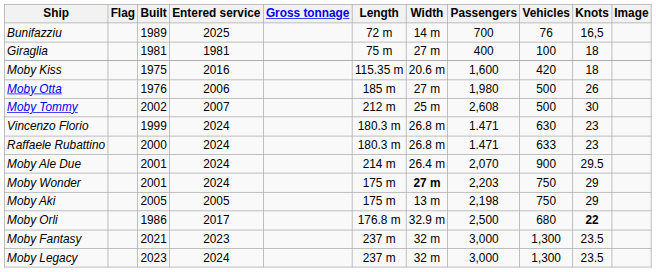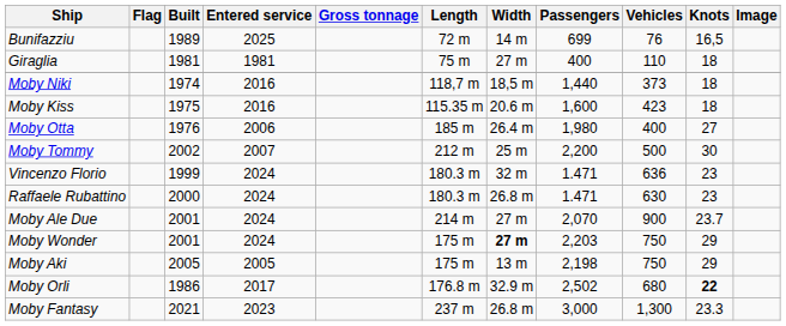 <table class="wikitable">
 <tr>
 <th>Ship</th>
 <th>Flag</th>
 <th>Built</th>
 <th>Entered service</th>
 <th><a href='#'>Gross tonnage</a></th>
 <th>Length</th>
 <th>Width</th>
 <th>Passengers</th>
 <th>Vehicles</th>
 <th>Knots</th>
 <th>Image</th>
 </tr>
 <tr>
 <td><em>Bunifazziu</em></td>
 <td></td>
 <td align="Center">1989</td>
 <td align="Center">2025</td>
 <td align="Center"></td>
 <td align="Center">72 m</td>
 <td align="Center">14 m</td>
-<td align="Center">700</td>
+<td align="Center">699</td>
 <td align="Center">76</td>
 <td align="Center">16,5</td>
 <td></td>
 </tr>
 <tr>
 <td><em>Giraglia</em></td>
 <td></td>
 <td align="Center">1981</td>
 <td align="Center">1981</td>
 <td align="Center"></td>
 <td align="Center">75 m</td>
 <td align="Center">27 m</td>
 <td align="Center">400</td>
-<td align="Center">100</td>
+<td align="Center">110</td>
 <td align="Center">18</td>
 <td></td>
 </tr>
 <tr>
+</tr>
+<tr>
+<td><a href='#'><em>Moby Niki</em></a></td>
+<td></td>
+<td align="Center">1974</td>
+<td align="Center">2016</td>
+<td align="Center"></td>
+<td align="Center">118,7 m</td>
+<td align="Center">18,5 m</td>
+<td align="Center">1,440</td>
+<td align="Center">373</td>
+<td align="Center">18</td>
+<td></td>
 </tr>
 <tr>
 <td><em>Moby Kiss</em></td>
 <td></td>
 <td align="Center">1975</td>
 <td align="Center">2016</td>
 <td align="Center"></td>
 <td align="Center">115.35 m</td>
 <td align="Center">20.6 m</td>
 <td align="Center">1,600</td>
-<td align="Center">420</td>
+<td align="Center">423</td>
 <td align="Center">18</td>
 <td></td>
 </tr>
 <tr>
 <td><a href='#'><em>Moby Otta</em></a></td>
 <td></td>
 <td align="Center">1976</td>
 <td align="Center">2006</td>
 <td align="Center"></td>
 <td align="Center">185 m</td>
-<td align="Center">27 m</td>
+<td align="Center">26.4 m</td>
 <td align="Center">1,980</td>
-<td align="Center">500</td>
-<td align="Center">26</td>
+<td align="Center">400</td>
+<td align="Center">27</td>
 <td></td>
 </tr>
 <tr>
 <td><a href='#'><em>Moby Tommy</em></a></td>
 <td></td>
 <td align="Center">2002</td>
 <td align="Center">2007</td>
 <td align="Center"></td>
 <td align="Center">212 m</td>
 <td align="Center">25 m</td>
-<td align="Center">2,608</td>
+<td align="Center">2,200</td>
 <td align="Center">500</td>
 <td align="Center">30</td>
 <td></td>
 </tr>
 <tr>
 <td><em>Vincenzo Florio</em></td>
 <td></td>
 <td align=center>1999</td>
 <td align=center>2024</td>
 <td align=center></td>
 <td align=center>180.3 m</td>
-<td align=center>26.8 m</td>
+<td align="Center">32 m</td>
 <td align=center>1.471</td>
-<td align=center>630</td>
+<td align=center>636</td>
 <td align=center>23</td>
 <td></td>
 </tr>
 <tr>
 <td><em>Raffaele Rubattino</em></td>
 <td></td>
 <td align=center>2000</td>
 <td align=center>2024</td>
 <td align=center></td>
 <td align=center>180.3 m</td>
 <td align=center>26.8 m</td>
 <td align=center>1.471</td>
-<td align=center>633</td>
+<td align=center>630</td>
 <td align=center>23</td>
 <td></td>
 </tr>
 <tr>
 <td><em>Moby Ale Due</em></td>
 <td></td>
 <td align="Center">2001</td>
 <td align="Center">2024</td>
 <td align="Center"></td>
 <td align="Center">214 m</td>
-<td align="Center">26.4 m</td>
+<td align="Center">27 m</td>
 <td align="Center">2,070</td>
 <td align="Center">900</td>
-<td align="Center">29.5</td>
+<td align="Center">23.7</td>
 <td></td>
 </tr>
 <tr>
 <td><em>Moby Wonder</em></td>
 <td></td>
 <td align="Center">2001</td>
 <td align="Center">2024</td>
 <td align="Center"></td>
 <td align="Center">175 m</td>
 <td align="Center"><strong>27 m</strong></td>
 <td align="Center">2,203</td>
 <td align="Center">750</td>
 <td align="Center">29</td>
 <td></td>
 </tr>
 <tr>
 <td><em>Moby Aki</em></td>
 <td></td>
 <td align="Center">2005</td>
 <td align="Center">2005</td>
 <td align="Center"></td>
 <td align="Center">175 m</td>
 <td align="Center">13 m</td>
 <td align="Center">2,198</td>
 <td align="Center">750</td>
 <td align="Center">29</td>
 <td></td>
 </tr>
 <tr>
 <td><em>Moby Orli</em></td>
 <td></td>
 <td align="Center">1986</td>
 <td align="Center">2017</td>
 <td align="Center"></td>
 <td align="Center">176.8 m</td>
 <td align="Center">32.9 m</td>
-<td align="Center">2,500</td>
+<td align="Center">2,502</td>
 <td align="Center">680</td>
 <td align="Center"><strong>22</strong></td>
 <td></td>
 </tr>
 <tr>
 <td><em>Moby Fantasy</em></td>
 <td></td>
 <td align="Center">2021</td>
 <td align="Center">2023</td>
 <td align="Center"></td>
 <td align="Center">237 m</td>
-<td align="Center">32 m</td>
+<td align=center>26.8 m</td>
 <td align="Center">3,000</td>
 <td align="Center">1,300</td>
-<td align="Center">23.5</td>
-<td></td>
-</tr>
-<tr>
-<td><em>Moby Legacy</em></td>
-<td></td>
-<td align="Center">2023</td>
-<td align="Center">2024</td>
-<td align="Center"></td>
-<td align="Center">237 m</td>
-<td align="Center">32 m</td>
-<td align="Center">3,000</td>
-<td align="Center">1,300</td>
-<td align="Center">23.5</td>
+<td align="Center">23.3</td>
 <td></td>
 </tr>
 </table>
